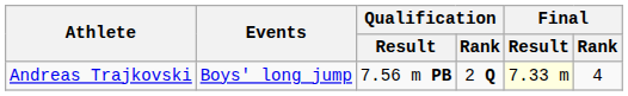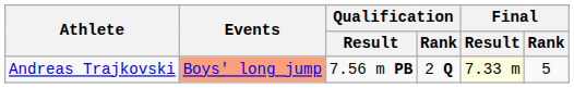 <table class="wikitable" style="font-size:90%; text-align:center;">
 <tr>
 <th rowspan="2">Athlete</th>
 <th rowspan="2">Events</th>
 <th colspan="2">Qualification</th>
 <th colspan="2">Final</th>
 </tr>
 <tr>
 <th>Result</th>
 <th>Rank</th>
 <th>Result</th>
 <th>Rank</th>
 </tr>
 <tr>
 <td style="text-align:left;"><a href='#'>Andreas Trajkovski</a></td>
-<td style="text-align:left;"><a href='#'>Boys' long jump</a></td>
+<td style="background: lightsalmon; text-align:left;"><a href='#'>Boys' long jump</a></td>
 <td>7.56 m <strong>PB</strong></td>
 <td>2 <strong>Q</strong></td>
 <td style="background: lightyellow;">7.33 m</td>
-<td>4</td>
+<td>5</td>
 </tr>
 </table>
